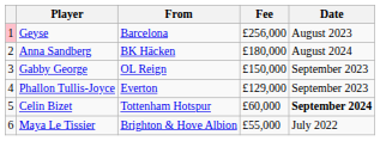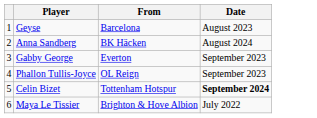 <table class="wikitable">
 <tr>
 <th></th>
 <th>Player</th>
 <th>From</th>
-<th>Fee</th>
 <th>Date</th>
 </tr>
 <tr>
-<td style="background: pink;">1</td>
+<td>1</td>
 <td> <a href='#'>Geyse</a></td>
 <td> <a href='#'>Barcelona</a></td>
-<td>£256,000</td>
 <td>August 2023</td>
 </tr>
 <tr>
 <td>2</td>
 <td> <a href='#'>Anna Sandberg</a></td>
 <td> <a href='#'>BK Häcken</a></td>
-<td>£180,000</td>
 <td>August 2024</td>
 </tr>
 <tr>
 <td>3</td>
 <td> <a href='#'>Gabby George</a></td>
-<td> <a href='#'>OL Reign</a></td>
-<td>£150,000</td>
+<td> <a href='#'>Everton</a></td>
 <td>September 2023</td>
 </tr>
 <tr>
 <td>4</td>
 <td> <a href='#'>Phallon Tullis-Joyce</a></td>
-<td> <a href='#'>Everton</a></td>
-<td>£129,000</td>
+<td> <a href='#'>OL Reign</a></td>
 <td>September 2023</td>
 </tr>
 <tr>
 <td>5</td>
 <td> <a href='#'>Celin Bizet</a></td>
 <td> <a href='#'>Tottenham Hotspur</a></td>
-<td>£60,000</td>
 <td><strong>September 2024</strong></td>
 </tr>
 <tr>
 <td>6</td>
 <td> <a href='#'>Maya Le Tissier</a></td>
 <td> <a href='#'>Brighton & Hove Albion</a></td>
-<td>£55,000</td>
 <td>July 2022</td>
 </tr>
 </table>
